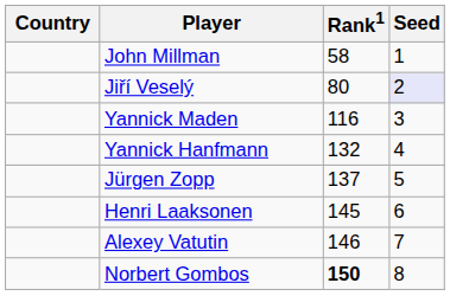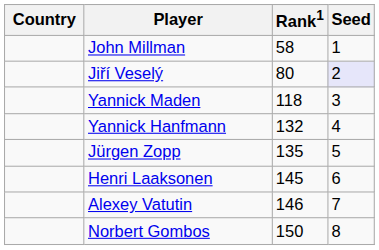 <table class="sortable wikitable">
 <tr>
 <th width="70">Country</th>
 <th width="175">Player</th>
 <th>Rank<sup>1</sup></th>
 <th>Seed</th>
 </tr>
 <tr>
 <td></td>
 <td><a href='#'>John Millman</a></td>
 <td>58</td>
 <td>1</td>
 </tr>
 <tr>
 <td></td>
 <td><a href='#'>Jiří Veselý</a></td>
 <td>80</td>
 <td style="background: lavender;">2</td>
 </tr>
 <tr>
 <td></td>
 <td><a href='#'>Yannick Maden</a></td>
-<td>116</td>
+<td>118</td>
 <td>3</td>
 </tr>
 <tr>
 <td></td>
 <td><a href='#'>Yannick Hanfmann</a></td>
 <td>132</td>
 <td>4</td>
 </tr>
 <tr>
 <td></td>
 <td><a href='#'>Jürgen Zopp</a></td>
-<td>137</td>
+<td>135</td>
 <td>5</td>
 </tr>
 <tr>
 <td></td>
 <td><a href='#'>Henri Laaksonen</a></td>
 <td>145</td>
 <td>6</td>
 </tr>
 <tr>
 <td></td>
 <td><a href='#'>Alexey Vatutin</a></td>
 <td>146</td>
 <td>7</td>
 </tr>
 <tr>
 <td></td>
 <td><a href='#'>Norbert Gombos</a></td>
-<td><strong>150</strong></td>
+<td>150</td>
 <td>8</td>
 </tr>
 </table>
